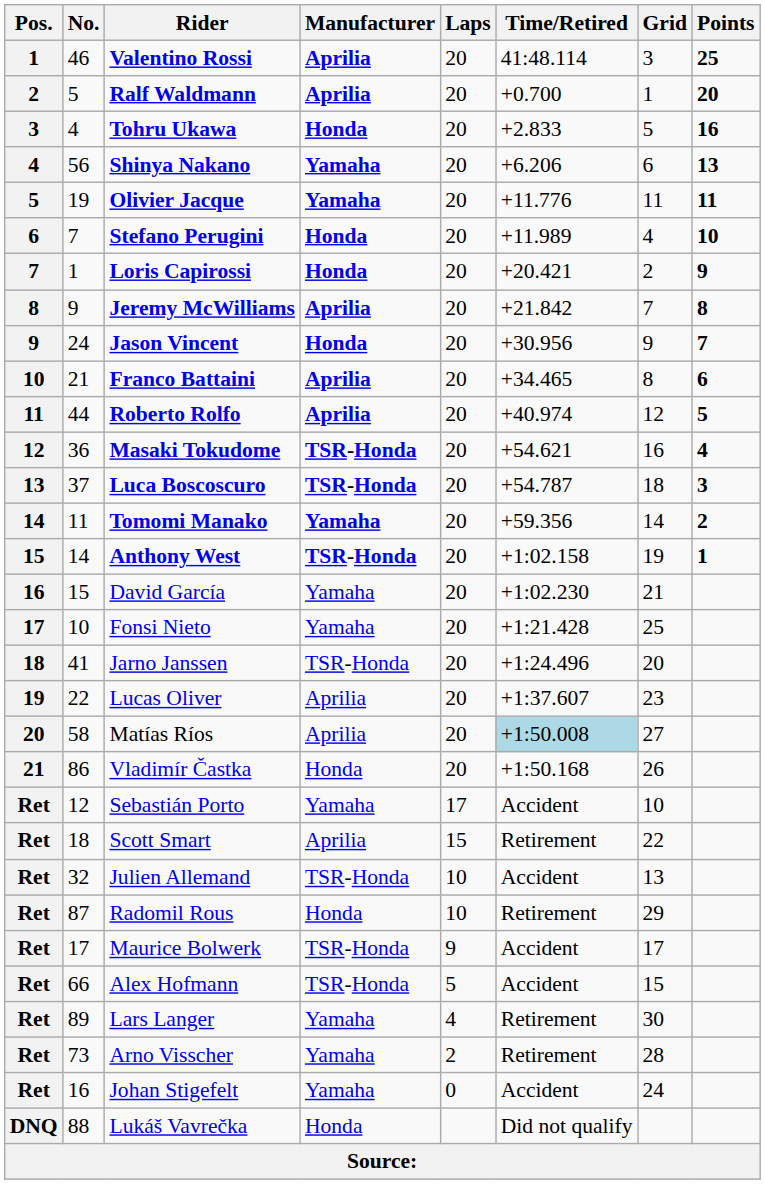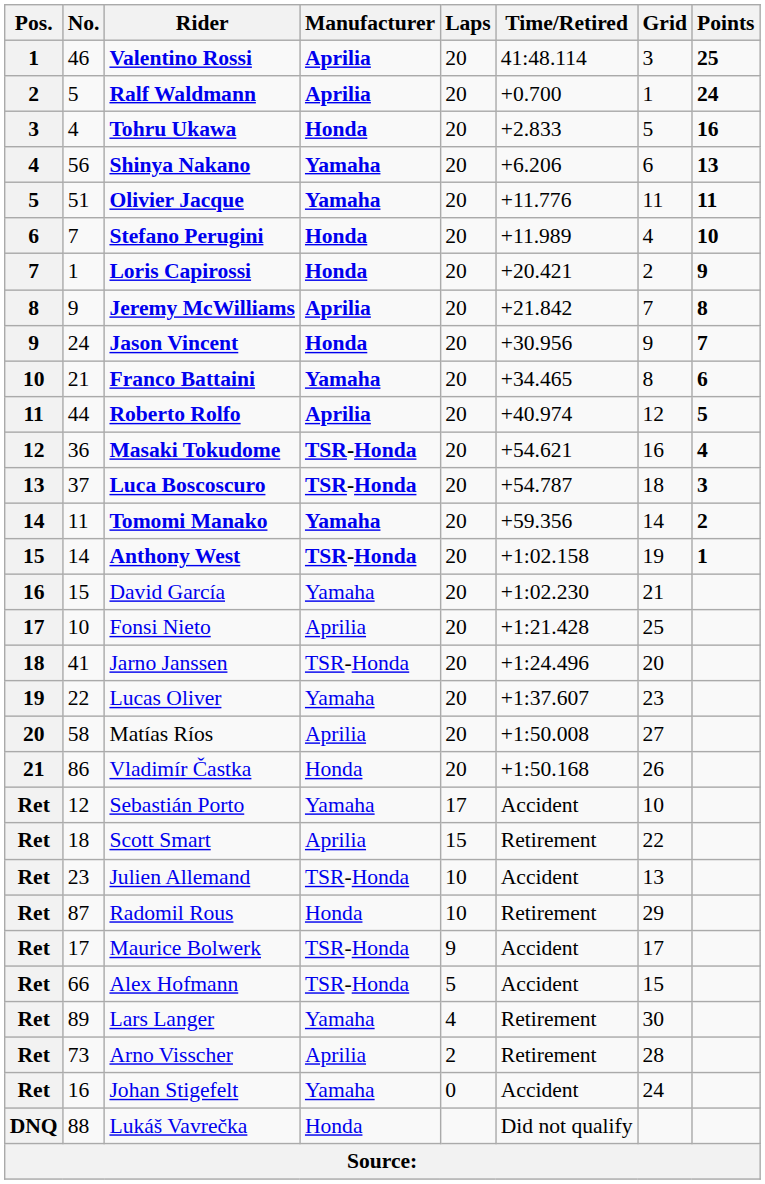 <table class="wikitable" style="font-size: 95%;">
 <tr>
 <th>Pos.</th>
 <th>No.</th>
 <th>Rider</th>
 <th>Manufacturer</th>
 <th>Laps</th>
 <th>Time/Retired</th>
 <th>Grid</th>
 <th>Points</th>
 </tr>
 <tr>
 <th>1</th>
 <td>46</td>
 <td> <strong><a href='#'>Valentino Rossi</a></strong></td>
 <td><strong><a href='#'>Aprilia</a></strong></td>
 <td>20</td>
 <td>41:48.114</td>
 <td>3</td>
 <td><strong>25</strong></td>
 </tr>
 <tr>
 <th>2</th>
 <td>5</td>
 <td> <strong><a href='#'>Ralf Waldmann</a></strong></td>
 <td><strong><a href='#'>Aprilia</a></strong></td>
 <td>20</td>
 <td>+0.700</td>
 <td>1</td>
-<td><strong>20</strong></td>
+<td><strong>24</strong></td>
 </tr>
 <tr>
 <th>3</th>
 <td>4</td>
 <td> <strong><a href='#'>Tohru Ukawa</a></strong></td>
 <td><strong><a href='#'>Honda</a></strong></td>
 <td>20</td>
 <td>+2.833</td>
 <td>5</td>
 <td><strong>16</strong></td>
 </tr>
 <tr>
 <th>4</th>
 <td>56</td>
 <td> <strong><a href='#'>Shinya Nakano</a></strong></td>
 <td><strong><a href='#'>Yamaha</a></strong></td>
 <td>20</td>
 <td>+6.206</td>
 <td>6</td>
 <td><strong>13</strong></td>
 </tr>
 <tr>
 <th>5</th>
-<td>19</td>
+<td>51</td>
 <td> <strong><a href='#'>Olivier Jacque</a></strong></td>
 <td><strong><a href='#'>Yamaha</a></strong></td>
 <td>20</td>
 <td>+11.776</td>
 <td>11</td>
 <td><strong>11</strong></td>
 </tr>
 <tr>
 <th>6</th>
 <td>7</td>
 <td> <strong><a href='#'>Stefano Perugini</a></strong></td>
 <td><strong><a href='#'>Honda</a></strong></td>
 <td>20</td>
 <td>+11.989</td>
 <td>4</td>
 <td><strong>10</strong></td>
 </tr>
 <tr>
 <th>7</th>
 <td>1</td>
 <td> <strong><a href='#'>Loris Capirossi</a></strong></td>
 <td><strong><a href='#'>Honda</a></strong></td>
 <td>20</td>
 <td>+20.421</td>
 <td>2</td>
 <td><strong>9</strong></td>
 </tr>
 <tr>
 <th>8</th>
 <td>9</td>
 <td> <strong><a href='#'>Jeremy McWilliams</a></strong></td>
 <td><strong><a href='#'>Aprilia</a></strong></td>
 <td>20</td>
 <td>+21.842</td>
 <td>7</td>
 <td><strong>8</strong></td>
 </tr>
 <tr>
 <th>9</th>
 <td>24</td>
 <td> <strong><a href='#'>Jason Vincent</a></strong></td>
 <td><strong><a href='#'>Honda</a></strong></td>
 <td>20</td>
 <td>+30.956</td>
 <td>9</td>
 <td><strong>7</strong></td>
 </tr>
 <tr>
 <th>10</th>
 <td>21</td>
 <td> <strong><a href='#'>Franco Battaini</a></strong></td>
-<td><strong><a href='#'>Aprilia</a></strong></td>
+<td><strong><a href='#'>Yamaha</a></strong></td>
 <td>20</td>
 <td>+34.465</td>
 <td>8</td>
 <td><strong>6</strong></td>
 </tr>
 <tr>
 <th>11</th>
 <td>44</td>
 <td> <strong><a href='#'>Roberto Rolfo</a></strong></td>
 <td><strong><a href='#'>Aprilia</a></strong></td>
 <td>20</td>
 <td>+40.974</td>
 <td>12</td>
 <td><strong>5</strong></td>
 </tr>
 <tr>
 <th>12</th>
 <td>36</td>
 <td> <strong><a href='#'>Masaki Tokudome</a></strong></td>
 <td><strong><a href='#'>TSR</a>-<a href='#'>Honda</a></strong></td>
 <td>20</td>
 <td>+54.621</td>
 <td>16</td>
 <td><strong>4</strong></td>
 </tr>
 <tr>
 <th>13</th>
 <td>37</td>
 <td> <strong><a href='#'>Luca Boscoscuro</a></strong></td>
 <td><strong><a href='#'>TSR</a>-<a href='#'>Honda</a></strong></td>
 <td>20</td>
 <td>+54.787</td>
 <td>18</td>
 <td><strong>3</strong></td>
 </tr>
 <tr>
 <th>14</th>
 <td>11</td>
 <td> <strong><a href='#'>Tomomi Manako</a></strong></td>
 <td><strong><a href='#'>Yamaha</a></strong></td>
 <td>20</td>
 <td>+59.356</td>
 <td>14</td>
 <td><strong>2</strong></td>
 </tr>
 <tr>
 <th>15</th>
 <td>14</td>
 <td> <strong><a href='#'>Anthony West</a></strong></td>
 <td><strong><a href='#'>TSR</a>-<a href='#'>Honda</a></strong></td>
 <td>20</td>
 <td>+1:02.158</td>
 <td>19</td>
 <td><strong>1</strong></td>
 </tr>
 <tr>
 <th>16</th>
 <td>15</td>
 <td> <a href='#'>David García</a></td>
 <td><a href='#'>Yamaha</a></td>
 <td>20</td>
 <td>+1:02.230</td>
 <td>21</td>
 <td></td>
 </tr>
 <tr>
 <th>17</th>
 <td>10</td>
 <td> <a href='#'>Fonsi Nieto</a></td>
-<td><a href='#'>Yamaha</a></td>
+<td><a href='#'>Aprilia</a></td>
 <td>20</td>
 <td>+1:21.428</td>
 <td>25</td>
 <td></td>
 </tr>
 <tr>
 <th>18</th>
 <td>41</td>
 <td> <a href='#'>Jarno Janssen</a></td>
 <td><a href='#'>TSR</a>-<a href='#'>Honda</a></td>
 <td>20</td>
 <td>+1:24.496</td>
 <td>20</td>
 <td></td>
 </tr>
 <tr>
 <th>19</th>
 <td>22</td>
 <td> <a href='#'>Lucas Oliver</a></td>
-<td><a href='#'>Aprilia</a></td>
+<td><a href='#'>Yamaha</a></td>
 <td>20</td>
 <td>+1:37.607</td>
 <td>23</td>
 <td></td>
 </tr>
 <tr>
 <th>20</th>
 <td>58</td>
 <td> Matías Ríos</td>
 <td><a href='#'>Aprilia</a></td>
 <td>20</td>
-<td style="background: lightblue;">+1:50.008</td>
+<td>+1:50.008</td>
 <td>27</td>
 <td></td>
 </tr>
 <tr>
 <th>21</th>
 <td>86</td>
 <td> <a href='#'>Vladimír Častka</a></td>
 <td><a href='#'>Honda</a></td>
 <td>20</td>
 <td>+1:50.168</td>
 <td>26</td>
 <td></td>
 </tr>
 <tr>
 <th>Ret</th>
 <td>12</td>
 <td> <a href='#'>Sebastián Porto</a></td>
 <td><a href='#'>Yamaha</a></td>
 <td>17</td>
 <td>Accident</td>
 <td>10</td>
 <td></td>
 </tr>
 <tr>
 <th>Ret</th>
 <td>18</td>
 <td> <a href='#'>Scott Smart</a></td>
 <td><a href='#'>Aprilia</a></td>
 <td>15</td>
 <td>Retirement</td>
 <td>22</td>
 <td></td>
 </tr>
 <tr>
 <th>Ret</th>
-<td>32</td>
+<td>23</td>
 <td> <a href='#'>Julien Allemand</a></td>
 <td><a href='#'>TSR</a>-<a href='#'>Honda</a></td>
 <td>10</td>
 <td>Accident</td>
 <td>13</td>
 <td></td>
 </tr>
 <tr>
 <th>Ret</th>
 <td>87</td>
 <td> <a href='#'>Radomil Rous</a></td>
 <td><a href='#'>Honda</a></td>
 <td>10</td>
 <td>Retirement</td>
 <td>29</td>
 <td></td>
 </tr>
 <tr>
 <th>Ret</th>
 <td>17</td>
 <td> <a href='#'>Maurice Bolwerk</a></td>
 <td><a href='#'>TSR</a>-<a href='#'>Honda</a></td>
 <td>9</td>
 <td>Accident</td>
 <td>17</td>
 <td></td>
 </tr>
 <tr>
 <th>Ret</th>
 <td>66</td>
 <td> <a href='#'>Alex Hofmann</a></td>
 <td><a href='#'>TSR</a>-<a href='#'>Honda</a></td>
 <td>5</td>
 <td>Accident</td>
 <td>15</td>
 <td></td>
 </tr>
 <tr>
 <th>Ret</th>
 <td>89</td>
 <td> <a href='#'>Lars Langer</a></td>
 <td><a href='#'>Yamaha</a></td>
 <td>4</td>
 <td>Retirement</td>
 <td>30</td>
 <td></td>
 </tr>
 <tr>
 <th>Ret</th>
 <td>73</td>
 <td> <a href='#'>Arno Visscher</a></td>
-<td><a href='#'>Yamaha</a></td>
+<td><a href='#'>Aprilia</a></td>
 <td>2</td>
 <td>Retirement</td>
 <td>28</td>
 <td></td>
 </tr>
 <tr>
 <th>Ret</th>
 <td>16</td>
 <td> <a href='#'>Johan Stigefelt</a></td>
 <td><a href='#'>Yamaha</a></td>
 <td>0</td>
 <td>Accident</td>
 <td>24</td>
 <td></td>
 </tr>
 <tr>
 <th>DNQ</th>
 <td>88</td>
 <td> <a href='#'>Lukáš Vavrečka</a></td>
 <td><a href='#'>Honda</a></td>
 <td></td>
 <td>Did not qualify</td>
 <td></td>
 <td></td>
 </tr>
 <tr>
 <th colspan=8>Source: </th>
 </tr>
 </table>
